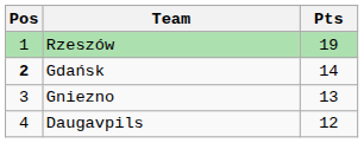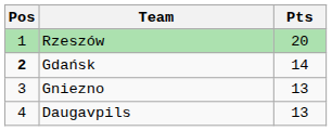 <table class="wikitable" style="font-size: 100%">
 <tr>
 <th width=20>Pos</th>
 <th width=200>Team</th>
 <th width=40>Pts</th>
 </tr>
 <tr align=center style="background:#ACE1AF;">
 <td>1</td>
 <td align="left">Rzeszów</td>
-<td>19</td>
+<td>20</td>
 </tr>
 <tr align=center>
 <td><strong>2</strong></td>
 <td align="left">Gdańsk</td>
 <td>14</td>
 </tr>
 <tr align=center>
 <td>3</td>
 <td align="left">Gniezno</td>
 <td>13</td>
 </tr>
 <tr align=center>
 <td>4</td>
 <td align="left">Daugavpils</td>
-<td>12</td>
+<td>13</td>
 </tr>
 </table>
